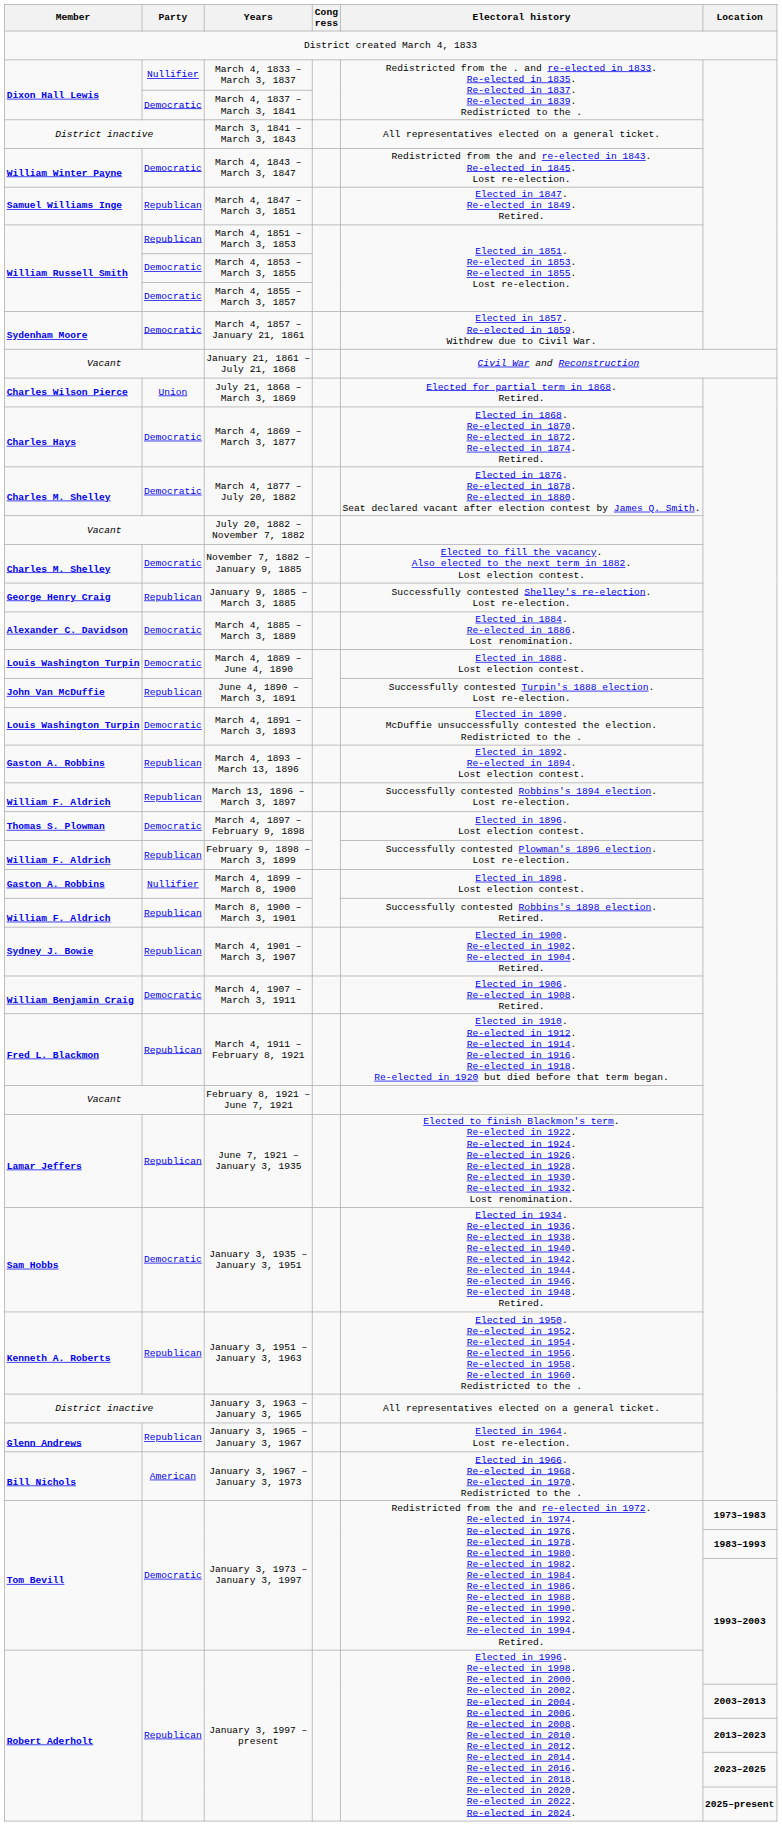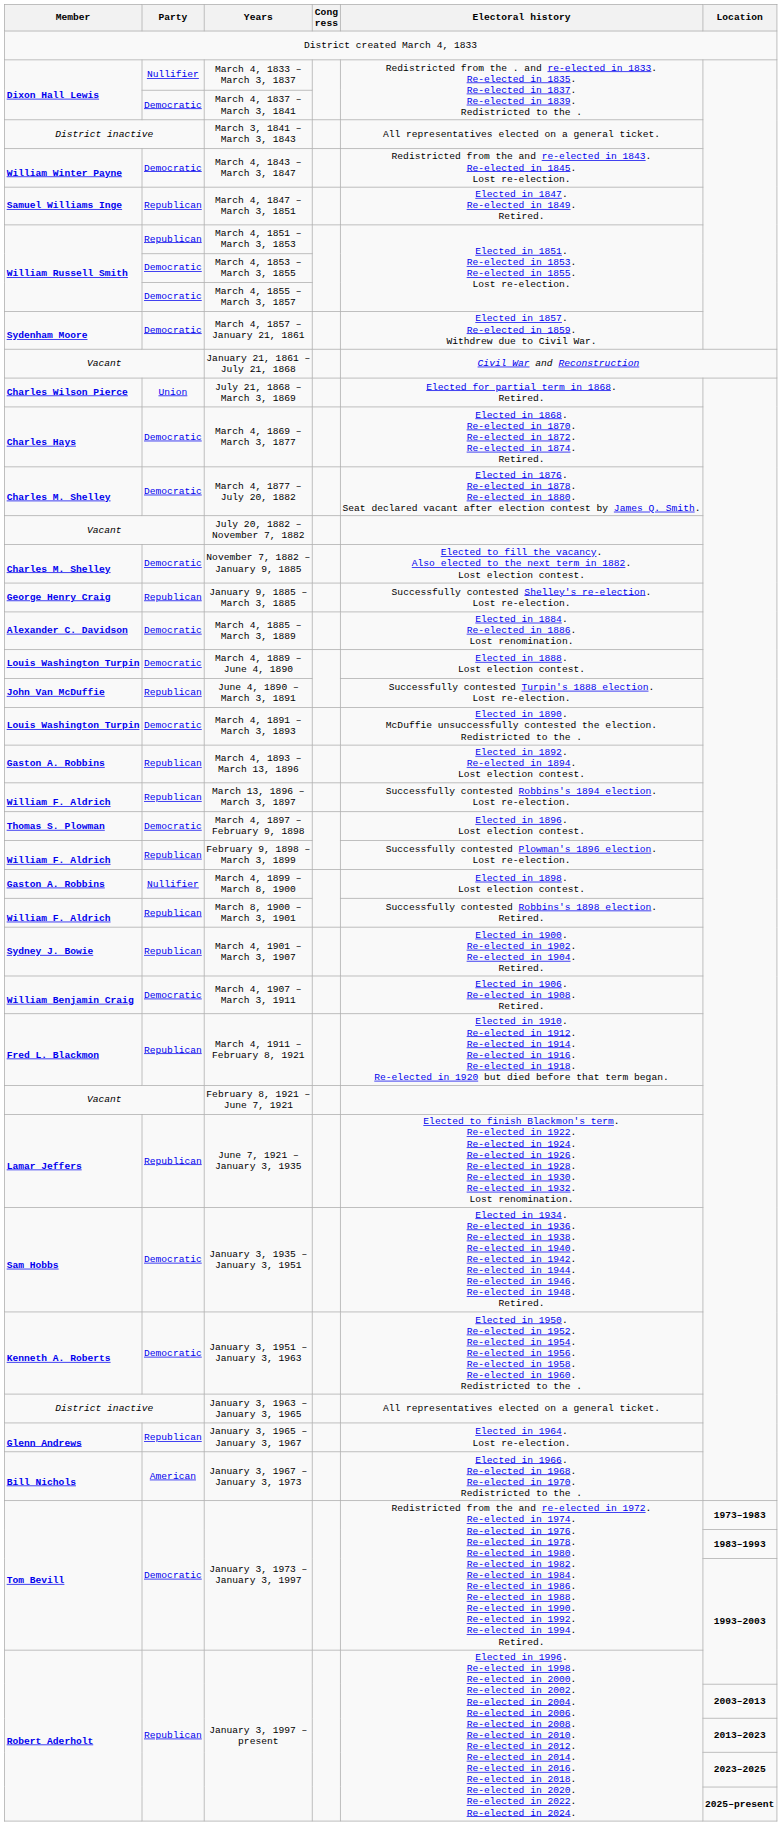 <table class=wikitable style=text-align:center>
 <tr>
 <th>Member</th>
 <th>Party</th>
 <th>Years</th>
 <th>Cong<br>ress</th>
 <th>Electoral history</th>
 <th>Location</th>
 </tr>
 <tr style="height:3em">
 <td colspan=6>District created March 4, 1833</td>
 </tr>
 <tr style="height:3em">
 <td rowspan=2 align=left><br><strong><a href='#'>Dixon Hall Lewis</a></strong><br></td>
 <td><a href='#'>Nullifier</a></td>
 <td nowrap>March 4, 1833 –<br>March 3, 1837</td>
 <td rowspan=2></td>
 <td rowspan=2>Redistricted from the . and <a href='#'>re-elected in 1833</a>.<br><a href='#'>Re-elected in 1835</a>.<br><a href='#'>Re-elected in 1837</a>.<br><a href='#'>Re-elected in 1839</a>.<br>Redistricted to the .</td>
 <td rowspan=9></td>
 </tr>
 <tr style="height:3em">
 <td><a href='#'>Democratic</a></td>
 <td nowrap>March 4, 1837 –<br>March 3, 1841</td>
 </tr>
 <tr style="height:3em">
 <td colspan=2><em>District inactive</em></td>
 <td nowrap>March 3, 1841 –<br>March 3, 1843</td>
 <td></td>
 <td>All representatives elected  on a general ticket.</td>
 </tr>
 <tr style="height:3em">
 <td align=left><br><strong><a href='#'>William Winter Payne</a></strong><br></td>
 <td><a href='#'>Democratic</a></td>
 <td nowrap>March 4, 1843 –<br>March 3, 1847</td>
 <td></td>
 <td>Redistricted from the  and <a href='#'>re-elected in 1843</a>.<br><a href='#'>Re-elected in 1845</a>.<br>Lost re-election.</td>
 </tr>
 <tr style="height:3em">
 <td align=left><strong><a href='#'>Samuel Williams Inge</a></strong><br></td>
 <td><a href='#'>Republican</a></td>
 <td nowrap>March 4, 1847 –<br>March 3, 1851</td>
 <td></td>
 <td><a href='#'>Elected in 1847</a>.<br><a href='#'>Re-elected in 1849</a>.<br>Retired.</td>
 </tr>
 <tr style="height:3em">
 <td rowspan=3 align=left><br><strong><a href='#'>William Russell Smith</a></strong><br></td>
 <td><a href='#'>Republican</a></td>
 <td nowrap>March 4, 1851 –<br>March 3, 1853</td>
 <td rowspan=3></td>
 <td rowspan=3><a href='#'>Elected in 1851</a>.<br><a href='#'>Re-elected in 1853</a>.<br><a href='#'>Re-elected in 1855</a>.<br>Lost re-election.</td>
 </tr>
 <tr style="height:3em">
 <td><a href='#'>Democratic</a></td>
 <td nowrap>March 4, 1853 –<br>March 3, 1855</td>
 </tr>
 <tr style="height:3em">
 <td><a href='#'>Democratic</a></td>
 <td nowrap>March 4, 1855 –<br>March 3, 1857</td>
 </tr>
 <tr style="height:3em">
 <td align=left><br><strong><a href='#'>Sydenham Moore</a></strong><br></td>
 <td><a href='#'>Democratic</a></td>
 <td nowrap>March 4, 1857 –<br>January 21, 1861</td>
 <td></td>
 <td><a href='#'>Elected in 1857</a>.<br><a href='#'>Re-elected in 1859</a>.<br>Withdrew due to Civil War.</td>
 </tr>
 <tr style="height:3em">
 <td colspan=2><em>Vacant</em></td>
 <td nowrap>January 21, 1861 –<br>July 21, 1868</td>
 <td></td>
 <td colspan=2><em><a href='#'>Civil War</a> and <a href='#'>Reconstruction</a></em></td>
 </tr>
 <tr style="height:3em">
 <td align=left><strong><a href='#'>Charles Wilson Pierce</a></strong><br></td>
 <td><a href='#'>Union</a></td>
 <td nowrap>July 21, 1868 –<br>March 3, 1869</td>
 <td></td>
 <td><a href='#'>Elected for partial term in 1868</a>.<br>Retired.</td>
 <td rowspan = 26></td>
 </tr>
 <tr style="height:3em">
 <td align=left><br><strong><a href='#'>Charles Hays</a></strong><br></td>
 <td><a href='#'>Democratic</a></td>
 <td nowrap>March 4, 1869 –<br>March 3, 1877</td>
 <td></td>
 <td><a href='#'>Elected in 1868</a>.<br><a href='#'>Re-elected in 1870</a>.<br><a href='#'>Re-elected in 1872</a>.<br><a href='#'>Re-elected in 1874</a>.<br>Retired.</td>
 </tr>
 <tr style="height:3em">
 <td align=left><br><strong><a href='#'>Charles M. Shelley</a></strong><br></td>
 <td><a href='#'>Democratic</a></td>
 <td nowrap>March 4, 1877 –<br>July 20, 1882</td>
 <td></td>
 <td><a href='#'>Elected in 1876</a>.<br><a href='#'>Re-elected in 1878</a>.<br><a href='#'>Re-elected in 1880</a>.<br>Seat declared vacant after election contest by <a href='#'>James Q. Smith</a>.</td>
 </tr>
 <tr style="height:3em">
 <td colspan=2><em>Vacant</em></td>
 <td nowrap>July 20, 1882 –<br>November 7, 1882</td>
 <td></td>
 <td></td>
 </tr>
 <tr style="height:3em">
 <td align=left><br><strong><a href='#'>Charles M. Shelley</a></strong><br></td>
 <td><a href='#'>Democratic</a></td>
 <td nowrap>November 7, 1882 –<br>January 9, 1885</td>
 <td></td>
 <td><a href='#'>Elected to fill the vacancy</a>.<br><a href='#'>Also elected to the next term in 1882</a>.<br>Lost election contest.</td>
 </tr>
 <tr style="height:3em">
 <td align=left><strong><a href='#'>George Henry Craig</a></strong><br></td>
 <td><a href='#'>Republican</a></td>
 <td nowrap>January 9, 1885 –<br>March 3, 1885</td>
 <td></td>
 <td>Successfully contested <a href='#'>Shelley's re-election</a>.<br>Lost re-election.</td>
 </tr>
 <tr style="height:3em">
 <td align=left><strong><a href='#'>Alexander C. Davidson</a></strong><br></td>
 <td><a href='#'>Democratic</a></td>
 <td nowrap>March 4, 1885 –<br>March 3, 1889</td>
 <td></td>
 <td><a href='#'>Elected in 1884</a>.<br><a href='#'>Re-elected in 1886</a>.<br>Lost renomination.</td>
 </tr>
 <tr style="height:3em">
 <td align=left><strong><a href='#'>Louis Washington Turpin</a></strong><br></td>
 <td><a href='#'>Democratic</a></td>
 <td nowrap>March 4, 1889 –<br>June 4, 1890</td>
 <td rowspan=2></td>
 <td><a href='#'>Elected in 1888</a>.<br>Lost election contest.</td>
 </tr>
 <tr style="height:3em">
 <td align=left><strong><a href='#'>John Van McDuffie</a></strong><br></td>
 <td><a href='#'>Republican</a></td>
 <td nowrap>June 4, 1890 –<br>March 3, 1891</td>
 <td>Successfully contested <a href='#'>Turpin's 1888 election</a>.<br>Lost re-election.</td>
 </tr>
 <tr style="height:3em">
 <td align=left><strong><a href='#'>Louis Washington Turpin</a></strong><br></td>
 <td><a href='#'>Democratic</a></td>
 <td nowrap>March 4, 1891 –<br>March 3, 1893</td>
 <td></td>
 <td><a href='#'>Elected in 1890</a>.<br>McDuffie unsuccessfully contested the election.<br>Redistricted to the .</td>
 </tr>
 <tr style="height:3em">
 <td align=left><strong><a href='#'>Gaston A. Robbins</a></strong><br></td>
 <td><a href='#'>Republican</a></td>
 <td nowrap>March 4, 1893 –<br>March 13, 1896</td>
 <td nowrap></td>
 <td><a href='#'>Elected in 1892</a>.<br><a href='#'>Re-elected in 1894</a>.<br>Lost election contest.</td>
 </tr>
 <tr style="height:3em">
 <td align=left><br><strong><a href='#'>William F. Aldrich</a></strong><br></td>
 <td><a href='#'>Republican</a></td>
 <td nowrap>March 13, 1896 –<br>March 3, 1897</td>
 <td></td>
 <td>Successfully contested <a href='#'>Robbins's 1894 election</a>.<br>Lost re-election.</td>
 </tr>
 <tr style="height:3em">
 <td align=left><strong><a href='#'>Thomas S. Plowman</a></strong><br></td>
 <td><a href='#'>Democratic</a></td>
 <td nowrap>March 4, 1897 –<br>February 9, 1898</td>
 <td rowspan=2></td>
 <td><a href='#'>Elected in 1896</a>.<br>Lost election contest.</td>
 </tr>
 <tr style="height:3em">
 <td align=left><br><strong><a href='#'>William F. Aldrich</a></strong><br></td>
 <td><a href='#'>Republican</a></td>
 <td nowrap>February 9, 1898 –<br>March 3, 1899</td>
 <td>Successfully contested <a href='#'>Plowman's 1896 election</a>.<br>Lost re-election.</td>
 </tr>
 <tr style="height:3em">
 <td align=left><strong><a href='#'>Gaston A. Robbins</a></strong><br></td>
 <td><a href='#'>Nullifier</a></td>
 <td nowrap>March 4, 1899 –<br>March 8, 1900</td>
 <td rowspan=2></td>
 <td><a href='#'>Elected in 1898</a>.<br>Lost election contest.</td>
 </tr>
 <tr style="height:3em">
 <td align=left><br><strong><a href='#'>William F. Aldrich</a></strong><br></td>
 <td><a href='#'>Republican</a></td>
 <td nowrap>March 8, 1900 –<br>March 3, 1901</td>
 <td>Successfully contested <a href='#'>Robbins's 1898 election</a>.<br>Retired.</td>
 </tr>
 <tr style="height:3em">
 <td align=left><strong><a href='#'>Sydney J. Bowie</a></strong><br></td>
 <td><a href='#'>Republican</a></td>
 <td nowrap>March 4, 1901 –<br>March 3, 1907</td>
 <td></td>
 <td><a href='#'>Elected in 1900</a>.<br><a href='#'>Re-elected in 1902</a>.<br><a href='#'>Re-elected in 1904</a>.<br>Retired.</td>
 </tr>
 <tr style="height:3em">
 <td align=left><br><strong><a href='#'>William Benjamin Craig</a></strong><br></td>
 <td><a href='#'>Democratic</a></td>
 <td nowrap>March 4, 1907 –<br>March 3, 1911</td>
 <td></td>
 <td><a href='#'>Elected in 1906</a>.<br><a href='#'>Re-elected in 1908</a>.<br>Retired.</td>
 </tr>
 <tr style="height:3em">
 <td align=left><br><strong><a href='#'>Fred L. Blackmon</a></strong><br></td>
 <td><a href='#'>Republican</a></td>
 <td nowrap>March 4, 1911 –<br>February 8, 1921</td>
 <td></td>
 <td><a href='#'>Elected in 1910</a>.<br><a href='#'>Re-elected in 1912</a>.<br><a href='#'>Re-elected in 1914</a>.<br><a href='#'>Re-elected in 1916</a>.<br><a href='#'>Re-elected in 1918</a>.<br><a href='#'>Re-elected in 1920</a> but died before that term began.</td>
 </tr>
 <tr style="height:3em">
 <td colspan=2><em>Vacant</em></td>
 <td nowrap>February 8, 1921 –<br>June 7, 1921</td>
 <td></td>
 <td></td>
 </tr>
 <tr style="height:3em">
 <td align=left><br><strong><a href='#'>Lamar Jeffers</a></strong><br></td>
 <td><a href='#'>Republican</a></td>
 <td nowrap>June 7, 1921 –<br>January 3, 1935</td>
 <td></td>
 <td><a href='#'>Elected to finish Blackmon's term</a>.<br><a href='#'>Re-elected in 1922</a>.<br><a href='#'>Re-elected in 1924</a>.<br><a href='#'>Re-elected in 1926</a>.<br><a href='#'>Re-elected in 1928</a>.<br><a href='#'>Re-elected in 1930</a>.<br><a href='#'>Re-elected in 1932</a>.<br>Lost renomination.</td>
 </tr>
 <tr style="height:3em">
 <td align=left><br><strong><a href='#'>Sam Hobbs</a></strong><br></td>
 <td><a href='#'>Democratic</a></td>
 <td nowrap>January 3, 1935 –<br>January 3, 1951</td>
 <td></td>
 <td><a href='#'>Elected in 1934</a>.<br><a href='#'>Re-elected in 1936</a>.<br><a href='#'>Re-elected in 1938</a>.<br><a href='#'>Re-elected in 1940</a>.<br><a href='#'>Re-elected in 1942</a>.<br><a href='#'>Re-elected in 1944</a>.<br><a href='#'>Re-elected in 1946</a>.<br><a href='#'>Re-elected in 1948</a>.<br>Retired.</td>
 </tr>
 <tr style="height:3em">
 <td align=left><br><strong><a href='#'>Kenneth A. Roberts</a></strong><br></td>
-<td><a href='#'>Republican</a></td>
+<td><a href='#'>Democratic</a></td>
 <td nowrap>January 3, 1951 –<br>January 3, 1963</td>
 <td></td>
 <td><a href='#'>Elected in 1950</a>.<br><a href='#'>Re-elected in 1952</a>.<br><a href='#'>Re-elected in 1954</a>.<br><a href='#'>Re-elected in 1956</a>.<br><a href='#'>Re-elected in 1958</a>.<br><a href='#'>Re-elected in 1960</a>.<br>Redistricted to the .</td>
 </tr>
 <tr style="height:3em">
 <td colspan=2><em>District inactive</em></td>
 <td nowrap>January 3, 1963 –<br>January 3, 1965</td>
 <td></td>
 <td>All representatives elected  on a general ticket.</td>
 </tr>
 <tr style="height:3em">
 <td align=left><br><strong><a href='#'>Glenn Andrews</a></strong><br></td>
 <td><a href='#'>Republican</a></td>
 <td nowrap>January 3, 1965 –<br>January 3, 1967</td>
 <td></td>
 <td><a href='#'>Elected in 1964</a>.<br>Lost re-election.</td>
 </tr>
 <tr style="height:3em">
 <td align=left><br><strong><a href='#'>Bill Nichols</a></strong><br></td>
 <td><a href='#'>American</a></td>
 <td nowrap>January 3, 1967 –<br>January 3, 1973</td>
 <td></td>
 <td><a href='#'>Elected in 1966</a>.<br><a href='#'>Re-elected in 1968</a>.<br><a href='#'>Re-elected in 1970</a>.<br>Redistricted to the .</td>
 </tr>
 <tr style="height:3em">
 <td rowspan=3 align=left><br><strong><a href='#'>Tom Bevill</a></strong><br></td>
 <td rowspan=3 ><a href='#'>Democratic</a></td>
 <td rowspan=3 nowrap>January 3, 1973 –<br>January 3, 1997</td>
 <td rowspan=3></td>
 <td rowspan=3>Redistricted from the  and <a href='#'>re-elected in 1972</a>.<br><a href='#'>Re-elected in 1974</a>.<br><a href='#'>Re-elected in 1976</a>.<br><a href='#'>Re-elected in 1978</a>.<br><a href='#'>Re-elected in 1980</a>.<br><a href='#'>Re-elected in 1982</a>.<br><a href='#'>Re-elected in 1984</a>.<br><a href='#'>Re-elected in 1986</a>.<br><a href='#'>Re-elected in 1988</a>.<br><a href='#'>Re-elected in 1990</a>.<br><a href='#'>Re-elected in 1992</a>.<br><a href='#'>Re-elected in 1994</a>.<br>Retired.</td>
 <td><strong>1973–1983</strong><br></td>
 </tr>
 <tr style="height:3em">
 <td><strong>1983–1993</strong><br></td>
 </tr>
 <tr style="height:3em">
 <td rowspan=2><strong>1993–2003</strong><br></td>
 </tr>
 <tr style="height:3em">
 <td rowspan=6 align=left><br><strong><a href='#'>Robert Aderholt</a></strong><br></td>
 <td rowspan=6 ><a href='#'>Republican</a></td>
 <td rowspan=6 nowrap>January 3, 1997 –<br>present</td>
 <td rowspan=6></td>
 <td rowspan=6><a href='#'>Elected in 1996</a>.<br><a href='#'>Re-elected in 1998</a>.<br><a href='#'>Re-elected in 2000</a>.<br><a href='#'>Re-elected in 2002</a>.<br><a href='#'>Re-elected in 2004</a>.<br><a href='#'>Re-elected in 2006</a>.<br><a href='#'>Re-elected in 2008</a>.<br><a href='#'>Re-elected in 2010</a>.<br><a href='#'>Re-elected in 2012</a>.<br><a href='#'>Re-elected in 2014</a>.<br><a href='#'>Re-elected in 2016</a>.<br><a href='#'>Re-elected in 2018</a>.<br><a href='#'>Re-elected in 2020</a>.<br><a href='#'>Re-elected in 2022</a>.<br><a href='#'>Re-elected in 2024</a>.</td>
 </tr>
 <tr style="height:3em">
 <td><strong>2003–2013</strong><br></td>
 </tr>
 <tr style="height:3em">
 <td><strong>2013–2023</strong><br></td>
 </tr>
 <tr style="height:3em">
 <td><strong>2023–2025</strong><br></td>
 </tr>
 <tr style="height:3em">
 <td><strong>2025–present</strong><br></td>
 </tr>
 </table>
